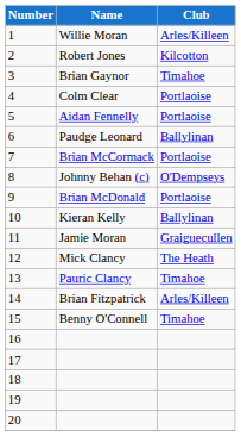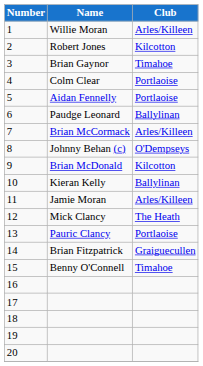 <table class="wikitable">
 <tr style="text-align:center;background:#1874CD;color:white;">
 <td><strong>Number </strong></td>
 <td><strong>Name</strong></td>
 <td><strong>Club</strong></td>
 </tr>
 <tr>
 <td>1</td>
 <td>Willie Moran</td>
 <td><a href='#'>Arles/Killeen</a></td>
 </tr>
 <tr>
 <td>2</td>
 <td>Robert Jones</td>
 <td><a href='#'>Kilcotton</a></td>
 </tr>
 <tr>
 <td>3</td>
 <td>Brian Gaynor</td>
 <td><a href='#'>Timahoe</a></td>
 </tr>
 <tr>
 <td>4</td>
 <td>Colm Clear</td>
 <td><a href='#'>Portlaoise</a></td>
 </tr>
 <tr>
 <td>5</td>
 <td><a href='#'>Aidan Fennelly</a></td>
 <td><a href='#'>Portlaoise</a></td>
 </tr>
 <tr>
 <td>6</td>
 <td>Paudge Leonard</td>
 <td><a href='#'>Ballylinan</a></td>
 </tr>
 <tr>
 <td>7</td>
 <td><a href='#'>Brian McCormack</a></td>
-<td><a href='#'>Portlaoise</a></td>
+<td><a href='#'>Arles/Killeen</a></td>
 </tr>
 <tr>
 <td>8</td>
 <td>Johnny Behan <a href='#'>(c)</a></td>
 <td><a href='#'>O'Dempseys</a></td>
 </tr>
 <tr>
 <td>9</td>
 <td><a href='#'>Brian McDonald</a></td>
-<td><a href='#'>Portlaoise</a></td>
+<td><a href='#'>Kilcotton</a></td>
 </tr>
 <tr>
 <td>10</td>
 <td>Kieran Kelly</td>
 <td><a href='#'>Ballylinan</a></td>
 </tr>
 <tr>
 <td>11</td>
 <td>Jamie Moran</td>
-<td><a href='#'>Graiguecullen</a></td>
+<td><a href='#'>Arles/Killeen</a></td>
 </tr>
 <tr>
 <td>12</td>
 <td>Mick Clancy</td>
 <td><a href='#'>The Heath</a></td>
 </tr>
 <tr>
 <td>13</td>
 <td><a href='#'>Pauric Clancy</a></td>
-<td><a href='#'>Timahoe</a></td>
+<td><a href='#'>Portlaoise</a></td>
 </tr>
 <tr>
 <td>14</td>
 <td>Brian Fitzpatrick</td>
-<td><a href='#'>Arles/Killeen</a></td>
+<td><a href='#'>Graiguecullen</a></td>
 </tr>
 <tr>
 <td>15</td>
 <td>Benny O'Connell</td>
 <td><a href='#'>Timahoe</a></td>
 </tr>
 <tr>
 <td>16</td>
 <td></td>
 <td></td>
 </tr>
 <tr>
 <td>17</td>
 <td></td>
 <td></td>
 </tr>
 <tr>
 <td>18</td>
 <td></td>
 <td></td>
 </tr>
 <tr>
 <td>19</td>
 <td></td>
 <td></td>
 </tr>
 <tr>
 <td>20</td>
 <td></td>
 <td></td>
 </tr>
 <tr>
 </tr>
 </table>
